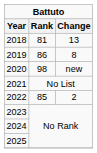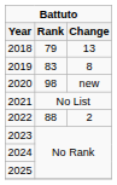 <table class="wikitable" style="font-size: 90%; text-align: center;">
 <tr>
 <td colspan="3"><strong>Battuto</strong></td>
 </tr>
 <tr>
 <th>Year</th>
 <th>Rank</th>
 <th>Change</th>
 </tr>
 <tr>
 <td>2018</td>
-<td>81</td>
+<td>79</td>
 <td> 13</td>
 </tr>
 <tr>
 <td>2019</td>
-<td>86</td>
+<td>83</td>
 <td> 8</td>
 </tr>
 <tr>
 <td>2020</td>
 <td>98</td>
 <td>new</td>
 </tr>
 <tr>
 <td>2021</td>
 <td colspan="2">No List</td>
 </tr>
 <tr>
 <td>2022</td>
-<td>85</td>
+<td>88</td>
 <td> 2</td>
 </tr>
 <tr>
 <td>2023</td>
 <td colspan="2" rowspan="3"> No Rank</td>
 </tr>
 <tr>
 <td>2024</td>
 </tr>
 <tr>
 <td>2025</td>
 </tr>
 <tr>
 </tr>
 </table>
